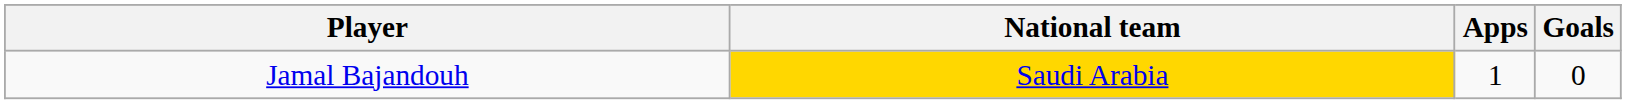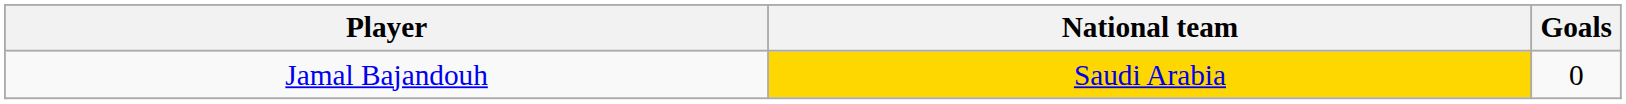 <table class="wikitable" style="text-align:center" width=100%>
 <tr>
 <th width=45%>Player</th>
 <th width=45%>National team</th>
-<th width=5%>Apps</th>
 <th width=5%>Goals</th>
 </tr>
 <tr>
 <td> <a href='#'>Jamal Bajandouh</a></td>
 <td style="background: gold;"><a href='#'>Saudi Arabia</a></td>
-<td>1</td>
 <td>0</td>
 </tr>
 </table>
